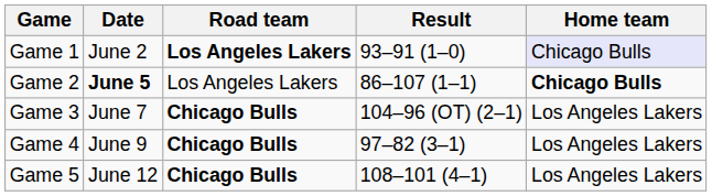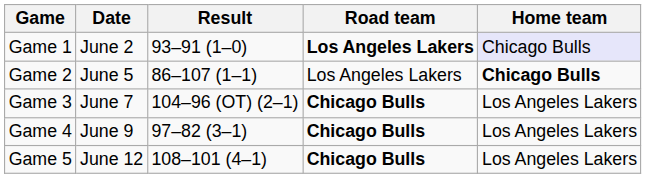 <table class="wikitable">
 <tr>
 <th>Game</th>
 <th>Date</th>
+<th>Result</th>
 <th>Road team</th>
-<th>Result</th>
 <th>Home team</th>
 </tr>
 <tr>
 <td>Game 1</td>
 <td>June 2</td>
+<td>93–91 (1–0)</td>
 <td><strong>Los Angeles Lakers</strong></td>
-<td>93–91 (1–0)</td>
 <td style="background: lavender;">Chicago Bulls</td>
 </tr>
 <tr>
 <td>Game 2</td>
-<td><strong>June 5</strong></td>
+<td>June 5</td>
+<td>86–107 (1–1)</td>
 <td>Los Angeles Lakers</td>
-<td>86–107 (1–1)</td>
 <td><strong>Chicago Bulls</strong></td>
 </tr>
 <tr>
 <td>Game 3</td>
 <td>June 7</td>
+<td>104–96 (OT) (2–1)</td>
 <td><strong>Chicago Bulls</strong></td>
-<td>104–96 (OT) (2–1)</td>
 <td>Los Angeles Lakers</td>
 </tr>
 <tr>
 <td>Game 4</td>
 <td>June 9</td>
+<td>97–82 (3–1)</td>
 <td><strong>Chicago Bulls</strong></td>
-<td>97–82 (3–1)</td>
 <td>Los Angeles Lakers</td>
 </tr>
 <tr>
 <td>Game 5</td>
 <td>June 12</td>
+<td>108–101 (4–1)</td>
 <td><strong>Chicago Bulls</strong></td>
-<td>108–101 (4–1)</td>
 <td>Los Angeles Lakers</td>
 </tr>
 </table>
